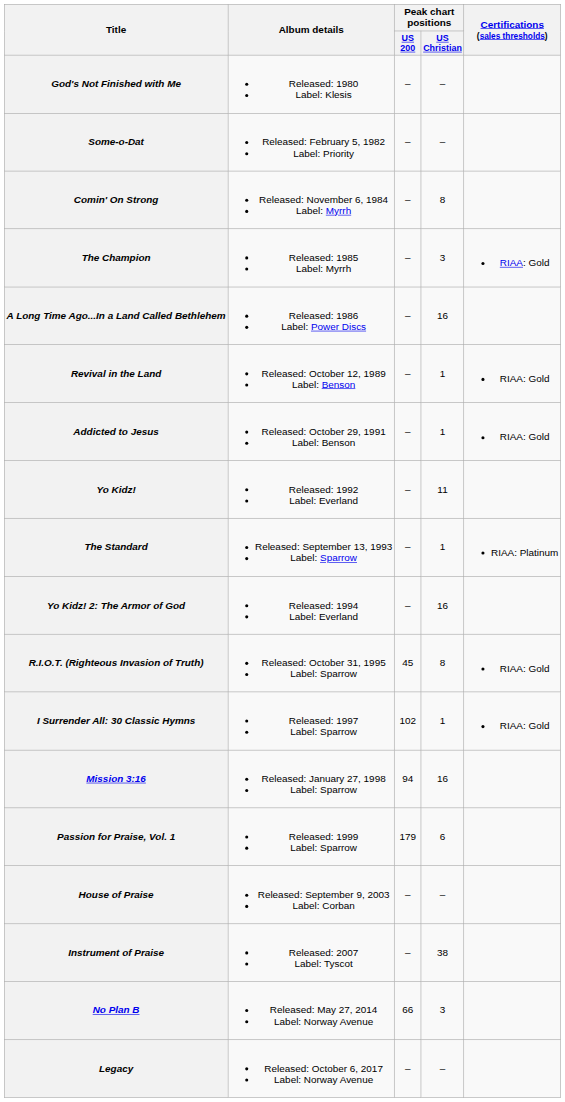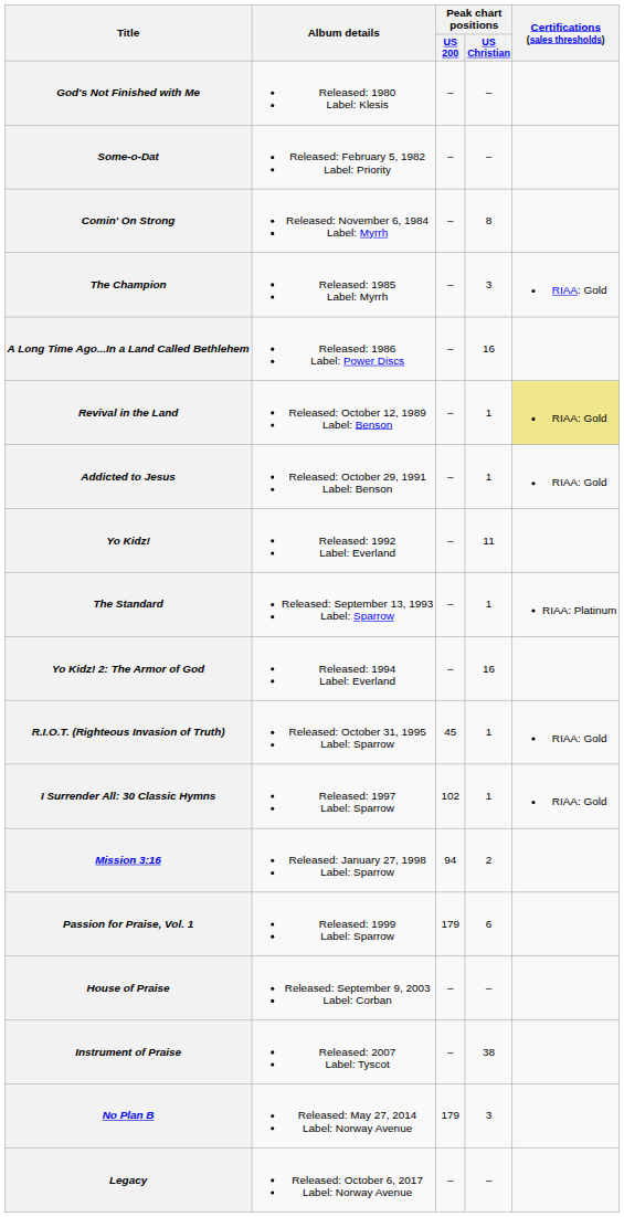 <table class="wikitable plainrowheaders" style="text-align:center;" border="1">
 <tr>
 <th rowspan="2" style="text-align:center;">Title</th>
 <th rowspan="2" style="text-align:center;">Album details</th>
 <th scope="col" colspan="2">Peak chart positions</th>
 <th scope="col" rowspan="2"><a href='#'>Certifications</a><br><small>(<a href='#'>sales thresholds</a>)</small></th>
 </tr>
 <tr>
 <th scope="col" style="width:2.5em;font-size:90%;"><a href='#'>US 200</a><br></th>
 <th scope="col" style="width:2.5em;font-size:90%;"><a href='#'>US Christian</a><br></th>
 </tr>
 <tr>
 <th scope="row"><em>God's Not Finished with Me</em></th>
 <td><br><ul><li>Released: 1980</li><li>Label: Klesis</li></ul></td>
 <td>–</td>
 <td>–</td>
 <td></td>
 </tr>
 <tr>
 <th scope="row"><em>Some-o-Dat</em></th>
 <td><br><ul><li>Released: February 5, 1982</li><li>Label: Priority</li></ul></td>
 <td>–</td>
 <td>–</td>
 <td></td>
 </tr>
 <tr>
 <th scope="row"><em>Comin' On Strong</em></th>
 <td><br><ul><li>Released: November 6, 1984</li><li>Label: <a href='#'>Myrrh</a></li></ul></td>
 <td>–</td>
 <td>8</td>
 <td></td>
 </tr>
 <tr>
 <th scope="row"><em>The Champion</em></th>
 <td><br><ul><li>Released: 1985</li><li>Label: Myrrh</li></ul></td>
 <td>–</td>
 <td>3</td>
 <td><br><ul><li><a href='#'>RIAA</a>: Gold</li></ul></td>
 </tr>
 <tr>
 <th scope="row"><em>A Long Time Ago...In a Land Called Bethlehem</em></th>
 <td><br><ul><li>Released: 1986</li><li>Label: <a href='#'>Power Discs</a></li></ul></td>
 <td>–</td>
 <td>16</td>
 <td></td>
 </tr>
 <tr>
 <th scope="row"><em>Revival in the Land</em></th>
 <td><br><ul><li>Released: October 12, 1989</li><li>Label: <a href='#'>Benson</a></li></ul></td>
 <td>–</td>
 <td>1</td>
-<td><br><ul><li>RIAA: Gold</li></ul></td>
+<td style="background: khaki;"><br><ul><li>RIAA: Gold</li></ul></td>
 </tr>
 <tr>
 <th scope="row"><em>Addicted to Jesus</em></th>
 <td><br><ul><li>Released: October 29, 1991</li><li>Label: Benson</li></ul></td>
 <td>–</td>
 <td>1</td>
 <td><br><ul><li>RIAA: Gold</li></ul></td>
 </tr>
 <tr>
 <th scope="row"><em>Yo Kidz!</em></th>
 <td><br><ul><li>Released: 1992</li><li>Label: Everland</li></ul></td>
 <td>–</td>
 <td>11</td>
 <td></td>
 </tr>
 <tr>
 <th scope="row"><em>The Standard</em></th>
 <td><br><ul><li>Released: September 13, 1993</li><li>Label: <a href='#'>Sparrow</a></li></ul></td>
 <td>–</td>
 <td>1</td>
 <td><br><ul><li>RIAA: Platinum</li></ul></td>
 </tr>
 <tr>
 <th scope="row"><em>Yo Kidz! 2: The Armor of God</em></th>
 <td><br><ul><li>Released: 1994</li><li>Label: Everland</li></ul></td>
 <td>–</td>
 <td>16</td>
 <td></td>
 </tr>
 <tr>
 <th scope="row"><em>R.I.O.T. (Righteous Invasion of Truth)</em></th>
 <td><br><ul><li>Released: October 31, 1995</li><li>Label: Sparrow</li></ul></td>
 <td>45</td>
-<td>8</td>
+<td>1</td>
 <td><br><ul><li>RIAA: Gold</li></ul></td>
 </tr>
 <tr>
 <th scope="row"><em>I Surrender All: 30 Classic Hymns</em></th>
 <td><br><ul><li>Released: 1997</li><li>Label: Sparrow</li></ul></td>
 <td>102</td>
 <td>1</td>
 <td><br><ul><li>RIAA: Gold</li></ul></td>
 </tr>
 <tr>
 <th scope="row"><em><a href='#'>Mission 3:16</a></em></th>
 <td><br><ul><li>Released: January 27, 1998</li><li>Label: Sparrow</li></ul></td>
 <td>94</td>
-<td>16</td>
+<td>2</td>
 <td></td>
 </tr>
 <tr>
 <th scope="row"><em>Passion for Praise, Vol. 1</em></th>
 <td><br><ul><li>Released: 1999</li><li>Label: Sparrow</li></ul></td>
 <td>179</td>
 <td>6</td>
 <td></td>
 </tr>
 <tr>
 <th scope="row"><em>House of Praise</em></th>
 <td><br><ul><li>Released: September 9, 2003</li><li>Label: Corban</li></ul></td>
 <td>–</td>
 <td>–</td>
 <td></td>
 </tr>
 <tr>
 <th scope="row"><em>Instrument of Praise</em></th>
 <td><br><ul><li>Released: 2007</li><li>Label: Tyscot</li></ul></td>
 <td>–</td>
 <td>38</td>
 <td></td>
 </tr>
 <tr>
 <th scope="row"><em><a href='#'>No Plan B</a></em></th>
 <td><br><ul><li>Released: May 27, 2014</li><li>Label: Norway Avenue</li></ul></td>
-<td>66</td>
+<td>179</td>
 <td>3</td>
 <td></td>
 </tr>
 <tr>
 <th scope="row"><em>Legacy</em></th>
 <td><br><ul><li>Released: October 6, 2017</li><li>Label: Norway Avenue</li></ul></td>
 <td>–</td>
 <td>–</td>
 <td></td>
 </tr>
 </table>
